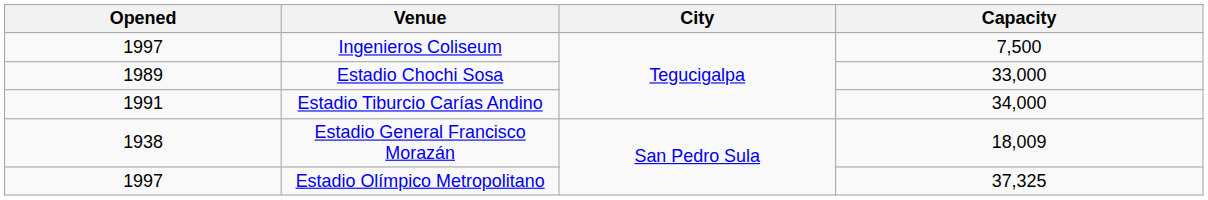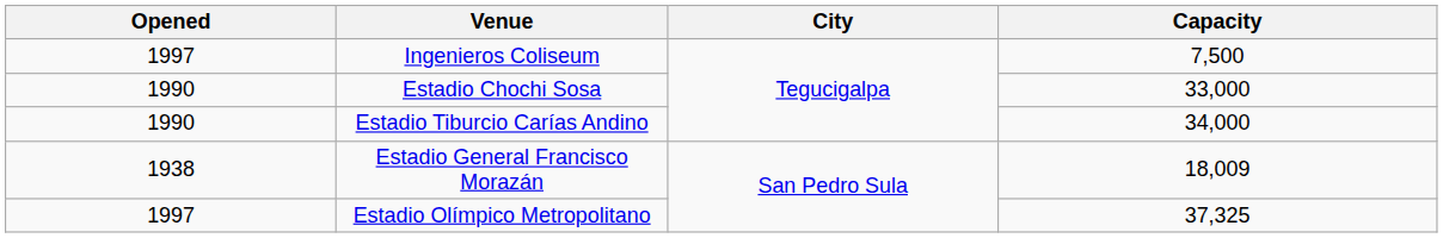 <table class="sortable wikitable" style="text-align:center;">
 <tr>
 <th scope="col" style="width:15em;">Opened</th>
 <th scope="col" style="width:15em;">Venue</th>
 <th scope="col" style="width:15em;">City</th>
 <th scope="col" style="width:20em;">Capacity</th>
 </tr>
 <tr>
 <td>1997</td>
 <td><a href='#'>Ingenieros Coliseum</a></td>
 <td rowspan="3"><a href='#'>Tegucigalpa</a></td>
 <td>7,500</td>
 </tr>
 <tr>
-<td>1989</td>
+<td>1990</td>
 <td><a href='#'>Estadio Chochi Sosa</a></td>
 <td>33,000</td>
 </tr>
 <tr>
-<td>1991</td>
+<td>1990</td>
 <td><a href='#'>Estadio Tiburcio Carías Andino</a></td>
 <td>34,000</td>
 </tr>
 <tr>
 <td>1938</td>
 <td><a href='#'>Estadio General Francisco Morazán</a></td>
 <td rowspan="2"><a href='#'>San Pedro Sula</a></td>
 <td>18,009</td>
 </tr>
 <tr>
 <td>1997</td>
 <td><a href='#'>Estadio Olímpico Metropolitano</a></td>
 <td>37,325</td>
 </tr>
 </table>
